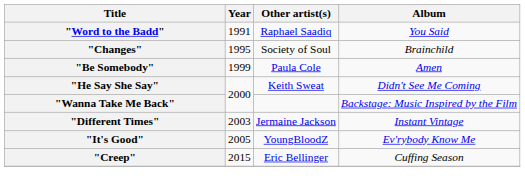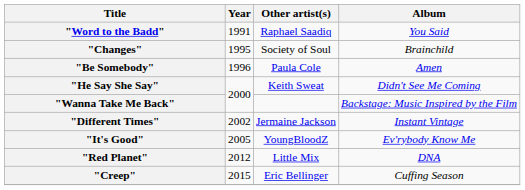 <table class="wikitable plainrowheaders" style="text-align:center;">
 <tr>
 <th scope="col" style="width:19em;">Title</th>
 <th scope="col">Year</th>
 <th scope="col">Other artist(s)</th>
 <th scope="col">Album</th>
 </tr>
 <tr>
 <th scope="row">"<a href='#'>Word to the Badd</a>"</th>
 <td>1991</td>
 <td><a href='#'>Raphael Saadiq</a></td>
 <td><em><a href='#'>You Said</a></em></td>
 </tr>
 <tr>
 <th>"Changes"</th>
 <td>1995</td>
 <td>Society of Soul</td>
 <td><em>Brainchild</em></td>
 </tr>
 <tr>
 <th scope="row">"Be Somebody"</th>
-<td>1999</td>
+<td>1996</td>
 <td><a href='#'>Paula Cole</a></td>
 <td><em><a href='#'>Amen</a></em></td>
 </tr>
 <tr>
 <th>"He Say She Say"</th>
 <td rowspan="2">2000</td>
 <td><a href='#'>Keith Sweat</a></td>
 <td><em><a href='#'>Didn't See Me Coming</a></em></td>
 </tr>
 <tr>
 <th>"Wanna Take Me Back"</th>
 <td></td>
 <td><em><a href='#'>Backstage: Music Inspired by the Film</a></em></td>
 </tr>
 <tr>
 <th scope="row">"Different Times"</th>
-<td>2003</td>
+<td>2002</td>
 <td><a href='#'>Jermaine Jackson</a></td>
 <td><em><a href='#'>Instant Vintage</a></em></td>
 </tr>
 <tr>
 <th scope="row">"It's Good"</th>
 <td>2005</td>
 <td><a href='#'>YoungBloodZ</a></td>
 <td><em><a href='#'>Ev'rybody Know Me</a></em></td>
 </tr>
 <tr>
+<th scope="row">"Red Planet"</th>
+<td>2012</td>
+<td><a href='#'>Little Mix</a></td>
+<td><em><a href='#'>DNA</a></em></td>
+</tr>
+<tr>
 <th scope="row">"Creep"</th>
 <td>2015</td>
 <td><a href='#'>Eric Bellinger</a></td>
 <td><em>Cuffing Season</em></td>
 </tr>
 <tr>
 </tr>
 </table>
